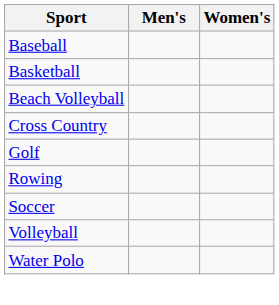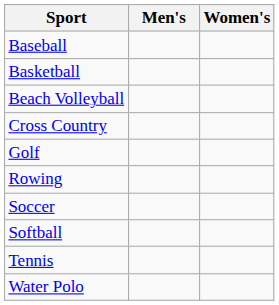 <table class="wikitable" style=>
 <tr>
 <th>Sport</th>
 <th style="width:60px;">Men's</th>
 <th>Women's</th>
 </tr>
 <tr>
 <td><a href='#'>Baseball</a></td>
 <td></td>
 <td></td>
 </tr>
 <tr>
 <td><a href='#'>Basketball</a></td>
 <td></td>
 <td></td>
 </tr>
 <tr>
 <td><a href='#'>Beach Volleyball</a></td>
 <td></td>
 <td></td>
 </tr>
 <tr>
 <td><a href='#'>Cross Country</a></td>
 <td></td>
 <td></td>
 </tr>
 <tr>
 <td><a href='#'>Golf</a></td>
 <td></td>
 <td></td>
 </tr>
 <tr>
 <td><a href='#'>Rowing</a></td>
 <td></td>
 <td></td>
 </tr>
 <tr>
 <td><a href='#'>Soccer</a></td>
 <td></td>
 <td></td>
 </tr>
 <tr>
-<td><a href='#'>Volleyball</a></td>
+<td><a href='#'>Softball</a></td>
+<td></td>
+<td></td>
+</tr>
+<tr>
+<td><a href='#'>Tennis</a></td>
 <td></td>
 <td></td>
 </tr>
 <tr>
 <td><a href='#'>Water Polo</a></td>
 <td></td>
 <td></td>
 </tr>
 </table>
